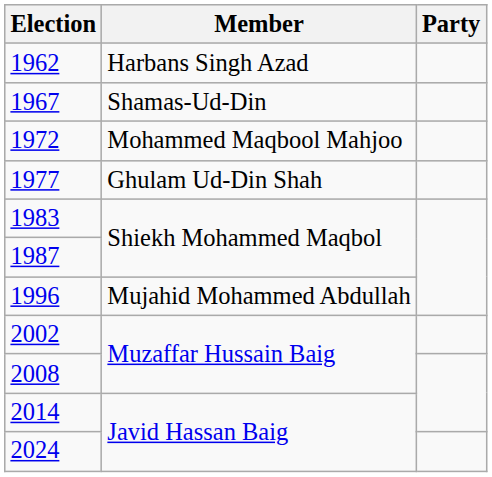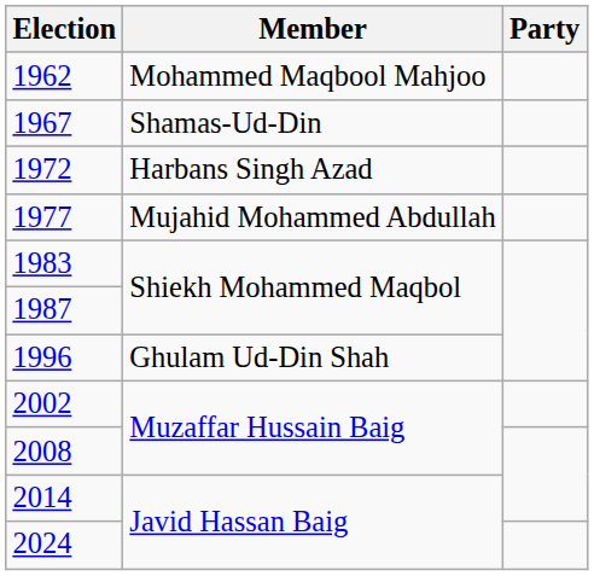 <table class="wikitable sortable">
 <tr>
 <th>Election</th>
 <th>Member</th>
 <th colspan=2>Party</th>
 </tr>
 <tr>
 <td><a href='#'>1962</a></td>
-<td>Harbans Singh Azad</td>
+<td>Mohammed Maqbool Mahjoo</td>
 <td></td>
 </tr>
 <tr>
 <td><a href='#'>1967</a></td>
 <td>Shamas-Ud-Din</td>
 </tr>
 <tr>
 <td><a href='#'>1972</a></td>
-<td>Mohammed Maqbool Mahjoo</td>
+<td>Harbans Singh Azad</td>
 <td></td>
 </tr>
 <tr>
 <td><a href='#'>1977</a></td>
-<td>Ghulam Ud-Din Shah</td>
+<td>Mujahid Mohammed Abdullah</td>
 <td></td>
 </tr>
 <tr>
 <td><a href='#'>1983</a></td>
 <td rowspan=2>Shiekh Mohammed Maqbol</td>
 </tr>
 <tr>
 <td><a href='#'>1987</a></td>
 </tr>
 <tr>
 <td><a href='#'>1996</a></td>
-<td>Mujahid Mohammed Abdullah</td>
+<td>Ghulam Ud-Din Shah</td>
 </tr>
 <tr>
 <td><a href='#'>2002</a></td>
 <td rowspan=2><a href='#'>Muzaffar Hussain Baig</a></td>
 <td></td>
 </tr>
 <tr>
 <td><a href='#'>2008</a></td>
 </tr>
 <tr>
 <td><a href='#'>2014</a></td>
 <td rowspan=2><a href='#'>Javid Hassan Baig</a></td>
 </tr>
 <tr>
 <td><a href='#'>2024</a></td>
 <td></td>
 </tr>
 </table>
